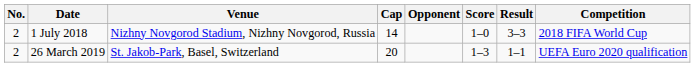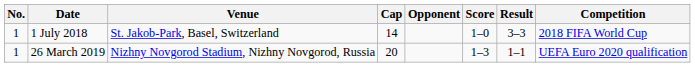 <table class="wikitable sortable">
 <tr>
 <th scope="col">No.</th>
 <th scope="col">Date</th>
 <th scope="col">Venue</th>
 <th scope="col">Cap</th>
 <th scope="col">Opponent</th>
 <th scope="col">Score</th>
 <th scope="col">Result</th>
 <th scope="col">Competition</th>
 </tr>
 <tr>
-<td align="center">2</td>
+<td align="center">1</td>
 <td>1 July 2018</td>
-<td><a href='#'>Nizhny Novgorod Stadium</a>, Nizhny Novgorod, Russia</td>
+<td><a href='#'>St. Jakob-Park</a>, Basel, Switzerland</td>
 <td align=center>14</td>
 <td></td>
 <td align="center">1–0</td>
 <td align="center">3–3</td>
 <td><a href='#'>2018 FIFA World Cup</a></td>
 </tr>
 <tr>
-<td align="center">2</td>
+<td align="center">1</td>
 <td>26 March 2019</td>
-<td><a href='#'>St. Jakob-Park</a>, Basel, Switzerland</td>
+<td><a href='#'>Nizhny Novgorod Stadium</a>, Nizhny Novgorod, Russia</td>
 <td align=center>20</td>
 <td></td>
 <td align="center">1–3</td>
 <td align="center">1–1 </td>
 <td><a href='#'>UEFA Euro 2020 qualification</a></td>
 </tr>
 </table>
